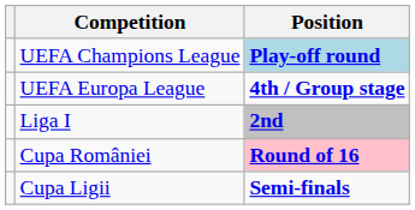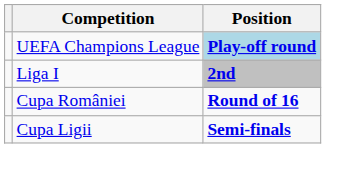 <table class="wikitable">
 <tr>
 <th></th>
 <th>Competition</th>
 <th>Position</th>
 </tr>
 <tr>
 <td></td>
 <td><a href='#'>UEFA Champions League</a></td>
 <td style="background: lightblue;"><strong><a href='#'>Play-off round</a></strong></td>
 </tr>
 <tr>
 <td></td>
-<td><a href='#'>UEFA Europa League</a></td>
-<td><strong><a href='#'>4th / Group stage</a></strong></td>
-</tr>
-<tr>
-<td></td>
 <td><a href='#'>Liga I</a></td>
 <td style="background:silver;"><strong><a href='#'>2nd</a></strong></td>
 </tr>
 <tr>
 <td></td>
 <td><a href='#'>Cupa României</a></td>
-<td style="background: pink;"><strong><a href='#'>Round of 16</a></strong></td>
+<td><strong><a href='#'>Round of 16</a></strong></td>
 </tr>
 <tr>
 <td></td>
 <td><a href='#'>Cupa Ligii</a></td>
 <td><strong><a href='#'>Semi-finals</a></strong></td>
 </tr>
 </table>
